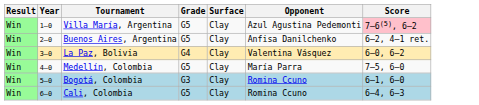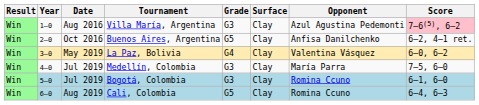 <table class="sortable wikitable">
 <tr>
 <th>Result</th>
 <th>Year</th>
+<th>Date</th>
 <th>Tournament</th>
 <th>Grade</th>
 <th>Surface</th>
 <th>Opponent</th>
 <th class="unsortable">Score</th>
 </tr>
 <tr>
 <td bgcolor="98FB98">Win</td>
 <td><small>1–0</small></td>
+<td>Aug 2016</td>
 <td><a href='#'>Villa María</a>, Argentina</td>
-<td>G5</td>
+<td>G3</td>
 <td>Clay</td>
 <td> Azul Agustina Pedemonti</td>
 <td style="background: pink;">7–6<sup>(5)</sup>, 6–2</td>
 </tr>
 <tr>
 <td bgcolor="98FB98">Win</td>
 <td><small>2–0</small></td>
+<td>Oct 2016</td>
 <td><a href='#'>Buenos Aires</a>, Argentina</td>
 <td>G5</td>
 <td>Clay</td>
 <td> Anfisa Danilchenko</td>
 <td>6–2, 4–1 ret.</td>
 </tr>
 <tr bgcolor=#ffecb2>
 <td bgcolor="98FB98">Win</td>
 <td><small>3–0</small></td>
+<td>May 2019</td>
 <td><a href='#'>La Paz</a>, Bolivia</td>
 <td>G4</td>
 <td>Clay</td>
 <td> Valentina Vásquez</td>
 <td>6–0, 6–2</td>
 </tr>
 <tr>
 <td bgcolor="98FB98">Win</td>
 <td><small>4–0</small></td>
+<td>Jul 2019</td>
 <td><a href='#'>Medellín</a>, Colombia</td>
-<td>G5</td>
+<td>G3</td>
 <td>Clay</td>
 <td> María Parra</td>
 <td>7–5, 6–0</td>
 </tr>
 <tr bgcolor="lightblue">
 <td bgcolor="98FB98">Win</td>
 <td><small>5–0</small></td>
+<td>Jul 2019</td>
 <td><a href='#'>Bogotá</a>, Colombia</td>
 <td>G3</td>
 <td>Clay</td>
 <td> <a href='#'>Romina Ccuno</a></td>
 <td>6–1, 6–0</td>
 </tr>
 <tr bgcolor="lightblue">
 <td bgcolor="98FB98">Win</td>
 <td><small>6–0</small></td>
+<td>Aug 2019</td>
 <td><a href='#'>Cali</a>, Colombia</td>
 <td>G5</td>
 <td>Clay</td>
 <td> Romina Ccuno</td>
 <td>6–4, 6–3</td>
 </tr>
 </table>
